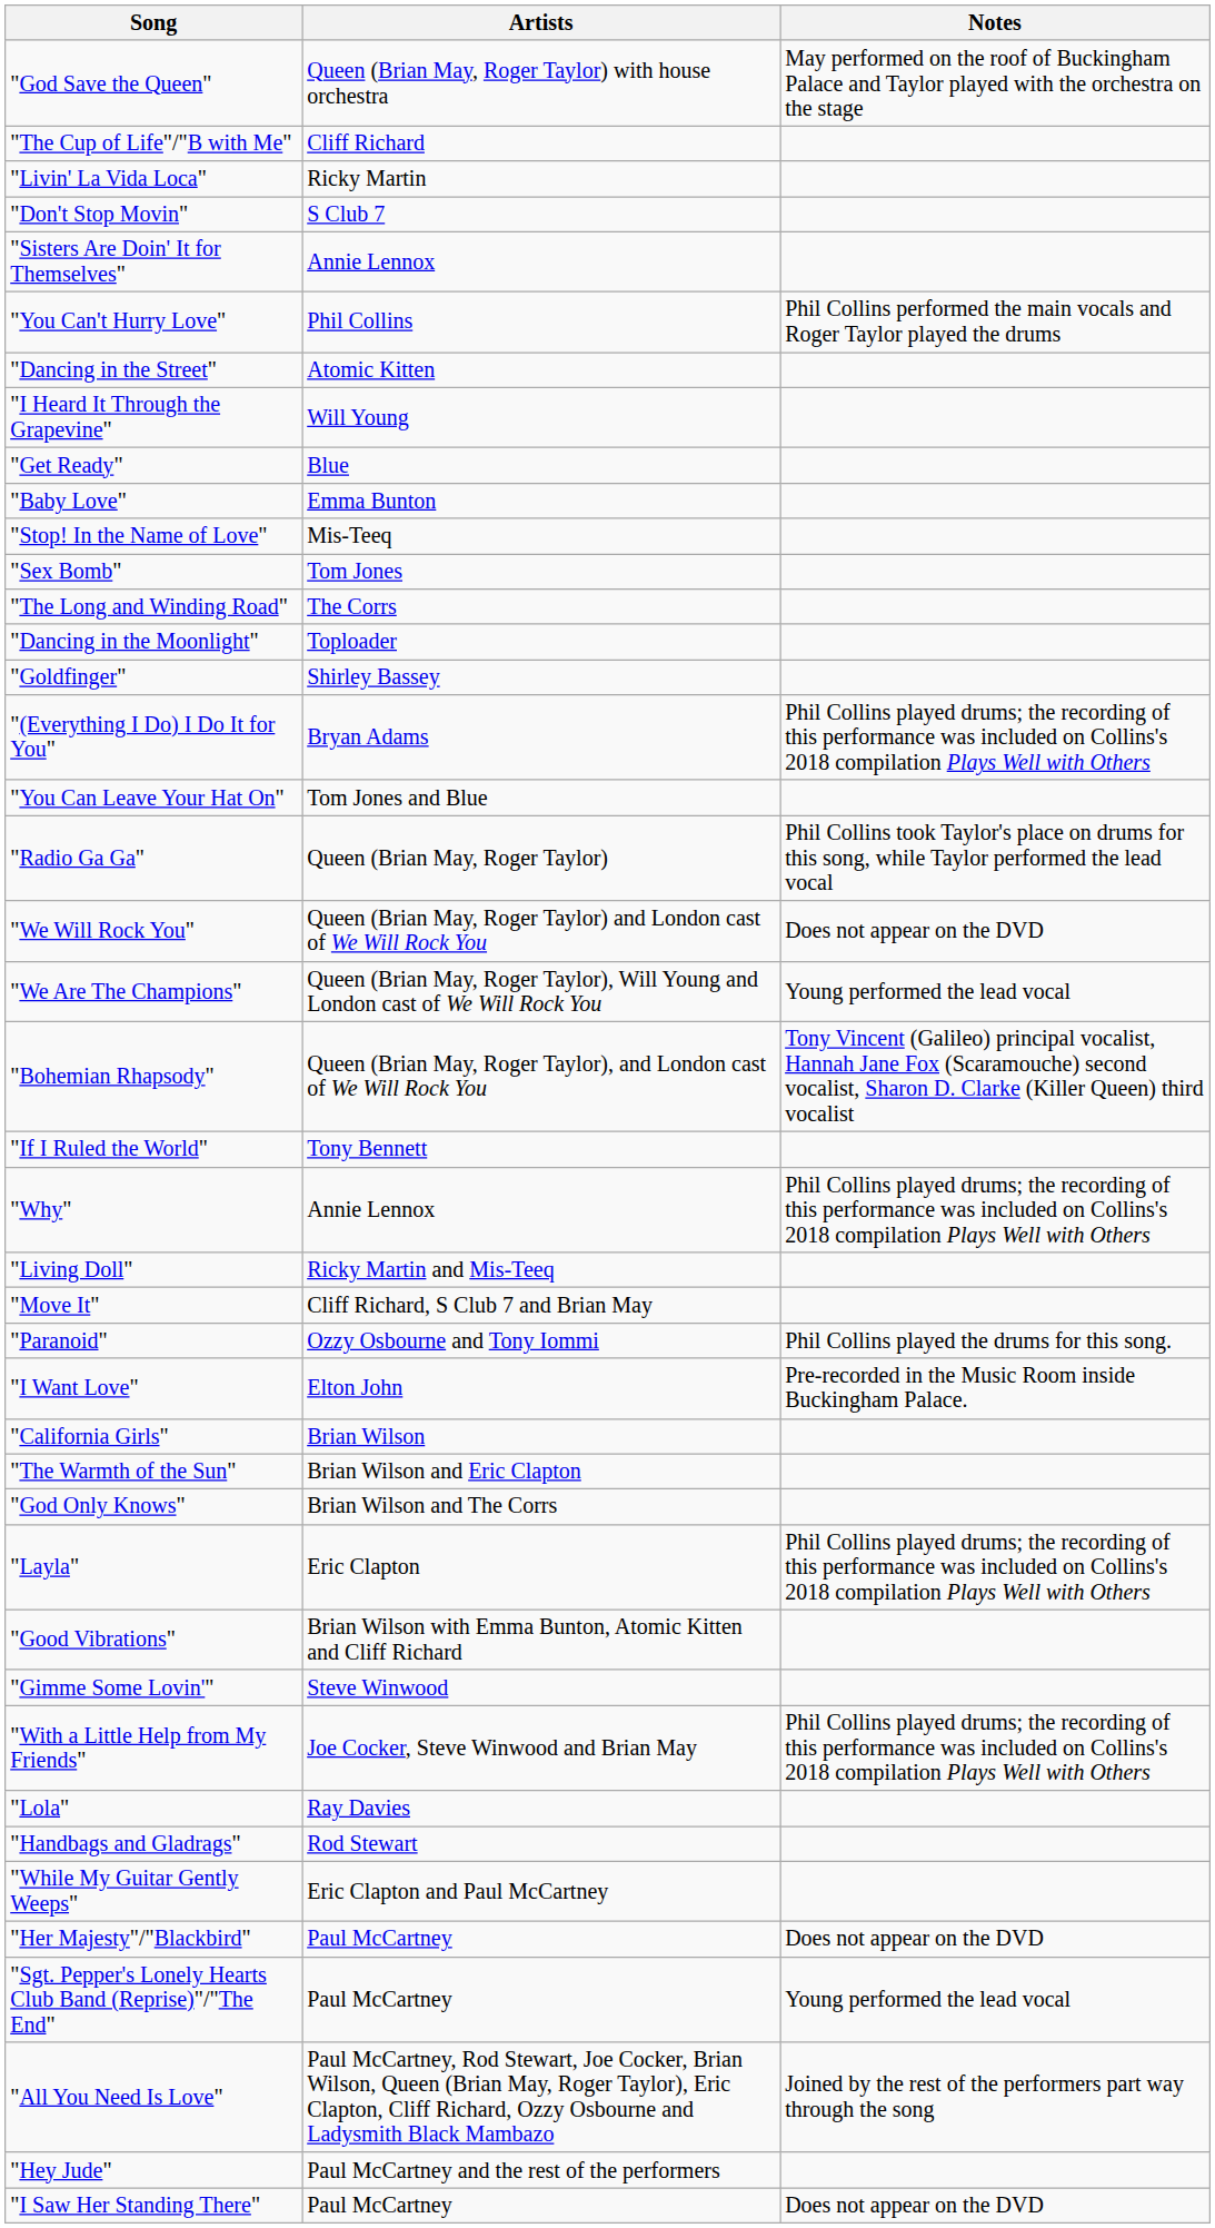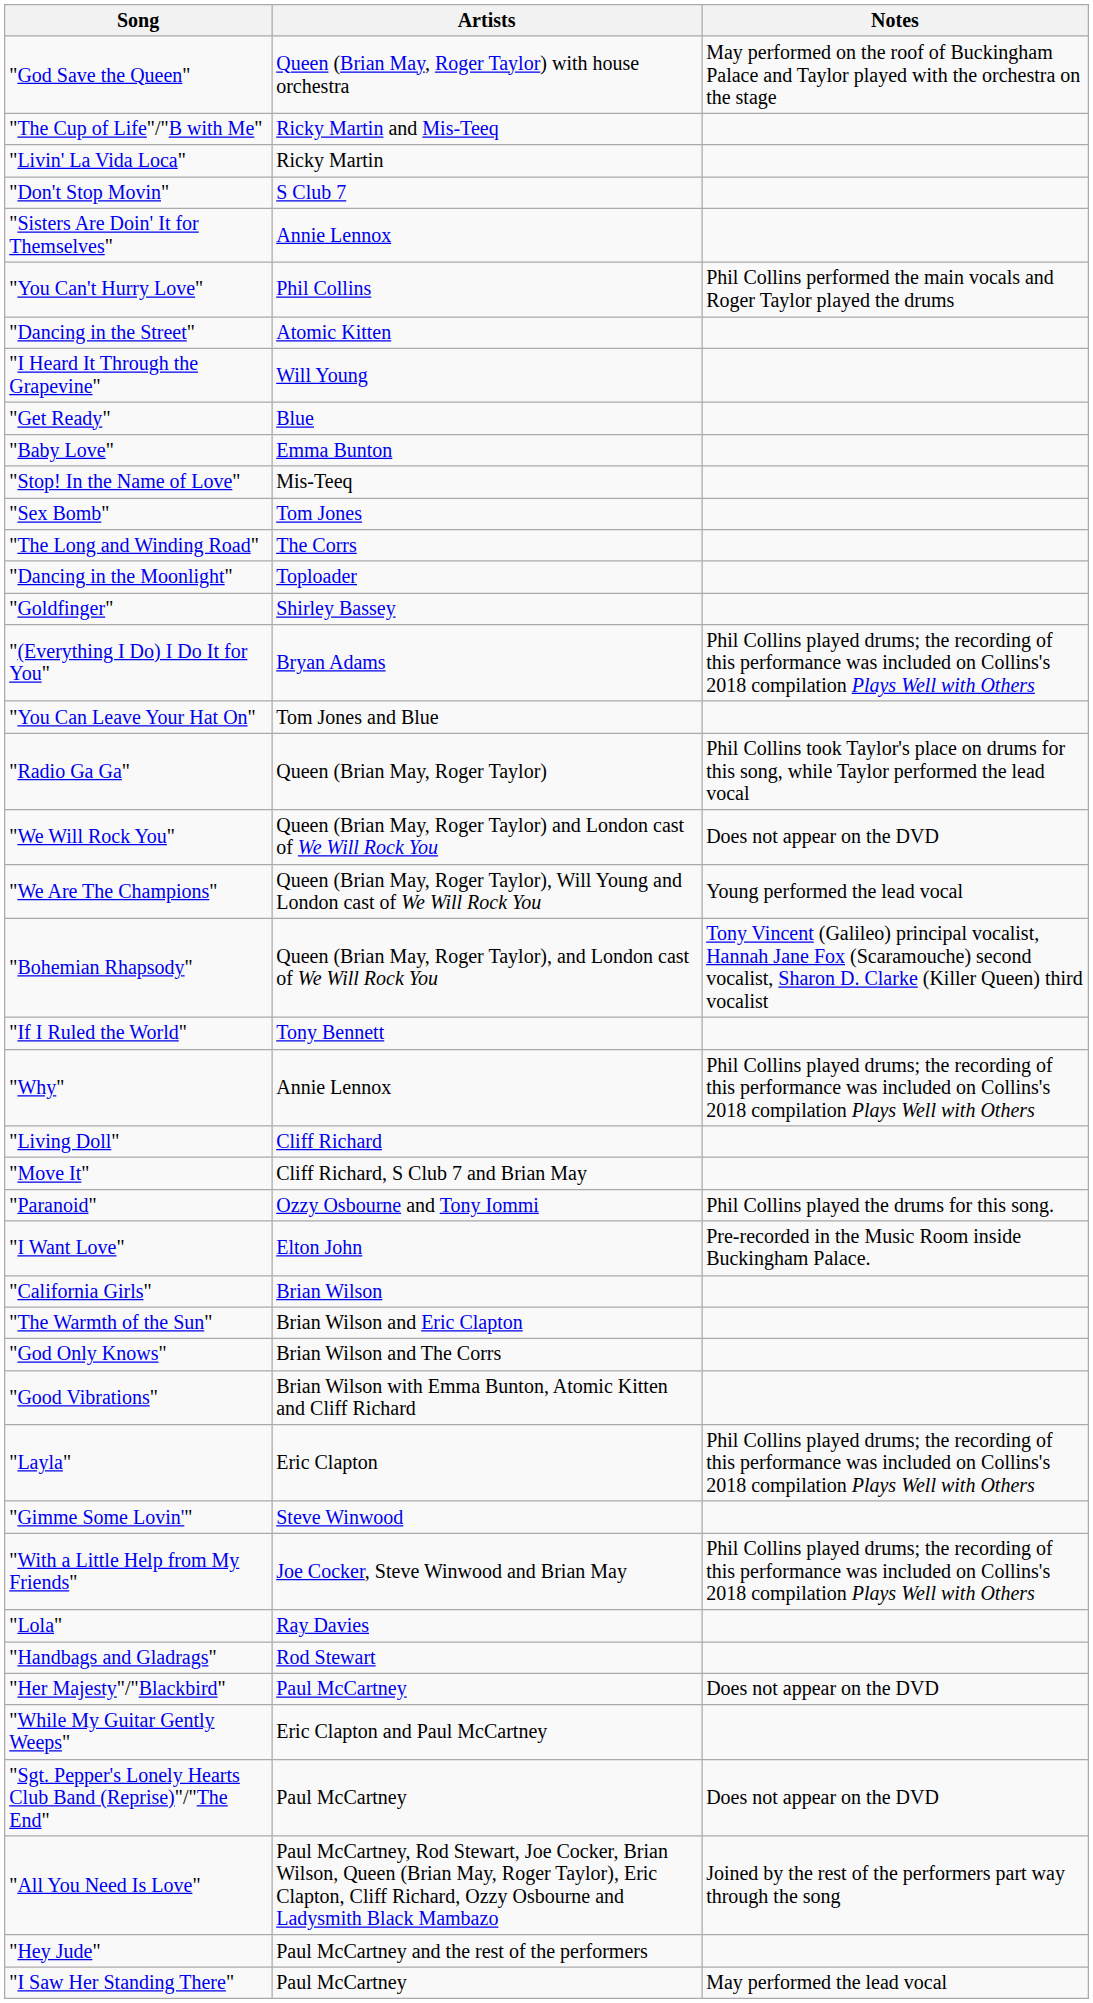 <table class="wikitable">
 <tr>
 <th>Song</th>
 <th>Artists</th>
 <th>Notes</th>
 </tr>
 <tr>
 <td>"<a href='#'>God Save the Queen</a>"</td>
 <td><a href='#'>Queen</a> (<a href='#'>Brian May</a>, <a href='#'>Roger Taylor</a>) with house orchestra</td>
 <td>May performed on the roof of Buckingham Palace and Taylor played with the orchestra on the stage</td>
 </tr>
 <tr>
 <td>"<a href='#'>The Cup of Life</a>"/"<a href='#'>B with Me</a>"</td>
-<td><a href='#'>Cliff Richard</a></td>
+<td><a href='#'>Ricky Martin</a> and <a href='#'>Mis-Teeq</a></td>
 <td></td>
 </tr>
 <tr>
 <td>"<a href='#'>Livin' La Vida Loca</a>"</td>
 <td>Ricky Martin</td>
 <td></td>
 </tr>
 <tr>
 <td>"<a href='#'>Don't Stop Movin</a>"</td>
 <td><a href='#'>S Club 7</a></td>
 <td></td>
 </tr>
 <tr>
 <td>"<a href='#'>Sisters Are Doin' It for Themselves</a>"</td>
 <td><a href='#'>Annie Lennox</a></td>
 <td></td>
 </tr>
 <tr>
 <td>"<a href='#'>You Can't Hurry Love</a>"</td>
 <td><a href='#'>Phil Collins</a></td>
 <td>Phil Collins performed the main vocals and Roger Taylor played the drums</td>
 </tr>
 <tr>
 <td>"<a href='#'>Dancing in the Street</a>"</td>
 <td><a href='#'>Atomic Kitten</a></td>
 <td></td>
 </tr>
 <tr>
 <td>"<a href='#'>I Heard It Through the Grapevine</a>"</td>
 <td><a href='#'>Will Young</a></td>
 <td></td>
 </tr>
 <tr>
 <td>"<a href='#'>Get Ready</a>"</td>
 <td><a href='#'>Blue</a></td>
 <td></td>
 </tr>
 <tr>
 <td>"<a href='#'>Baby Love</a>"</td>
 <td><a href='#'>Emma Bunton</a></td>
 <td></td>
 </tr>
 <tr>
 <td>"<a href='#'>Stop! In the Name of Love</a>"</td>
 <td>Mis-Teeq</td>
 <td></td>
 </tr>
 <tr>
 <td>"<a href='#'>Sex Bomb</a>"</td>
 <td><a href='#'>Tom Jones</a></td>
 <td></td>
 </tr>
 <tr>
 <td>"<a href='#'>The Long and Winding Road</a>"</td>
 <td><a href='#'>The Corrs</a></td>
 <td></td>
 </tr>
 <tr>
 <td>"<a href='#'>Dancing in the Moonlight</a>"</td>
 <td><a href='#'>Toploader</a></td>
 <td></td>
 </tr>
 <tr>
 <td>"<a href='#'>Goldfinger</a>"</td>
 <td><a href='#'>Shirley Bassey</a></td>
 <td></td>
 </tr>
 <tr>
 <td>"<a href='#'>(Everything I Do) I Do It for You</a>"</td>
 <td><a href='#'>Bryan Adams</a></td>
 <td>Phil Collins played drums; the recording of this performance was included on Collins's 2018 compilation <em><a href='#'>Plays Well with Others</a></em></td>
 </tr>
 <tr>
 <td>"<a href='#'>You Can Leave Your Hat On</a>"</td>
 <td>Tom Jones and Blue</td>
 <td></td>
 </tr>
 <tr>
 <td>"<a href='#'>Radio Ga Ga</a>"</td>
 <td>Queen (Brian May, Roger Taylor)</td>
 <td>Phil Collins took Taylor's place on drums for this song, while Taylor performed the lead vocal</td>
 </tr>
 <tr>
 <td>"<a href='#'>We Will Rock You</a>"</td>
 <td>Queen (Brian May, Roger Taylor) and London cast of <a href='#'><em>We Will Rock You</em></a></td>
 <td>Does not appear on the DVD</td>
 </tr>
 <tr>
 <td>"<a href='#'>We Are The Champions</a>"</td>
 <td>Queen (Brian May, Roger Taylor), Will Young and London cast of <em>We Will Rock You</em></td>
 <td>Young performed the lead vocal</td>
 </tr>
 <tr>
 <td>"<a href='#'>Bohemian Rhapsody</a>"</td>
 <td>Queen (Brian May, Roger Taylor), and London cast of <em>We Will Rock You</em></td>
 <td><a href='#'>Tony Vincent</a> (Galileo) principal vocalist, <a href='#'>Hannah Jane Fox</a> (Scaramouche) second vocalist, <a href='#'>Sharon D. Clarke</a> (Killer Queen) third vocalist</td>
 </tr>
 <tr>
 <td>"<a href='#'>If I Ruled the World</a>"</td>
 <td><a href='#'>Tony Bennett</a></td>
 <td></td>
 </tr>
 <tr>
 <td>"<a href='#'>Why</a>"</td>
 <td>Annie Lennox</td>
 <td>Phil Collins played drums; the recording of this performance was included on Collins's 2018 compilation <em>Plays Well with Others</em></td>
 </tr>
 <tr>
 <td>"<a href='#'>Living Doll</a>"</td>
-<td><a href='#'>Ricky Martin</a> and <a href='#'>Mis-Teeq</a></td>
+<td><a href='#'>Cliff Richard</a></td>
 <td></td>
 </tr>
 <tr>
 <td>"<a href='#'>Move It</a>"</td>
 <td>Cliff Richard, S Club 7 and Brian May</td>
 <td></td>
 </tr>
 <tr>
 <td>"<a href='#'>Paranoid</a>"</td>
 <td><a href='#'>Ozzy Osbourne</a> and <a href='#'>Tony Iommi</a></td>
 <td>Phil Collins played the drums for this song.</td>
 </tr>
 <tr>
 <td>"<a href='#'>I Want Love</a>"</td>
 <td><a href='#'>Elton John</a></td>
 <td>Pre-recorded in the Music Room inside Buckingham Palace.</td>
 </tr>
 <tr>
 <td>"<a href='#'>California Girls</a>"</td>
 <td><a href='#'>Brian Wilson</a></td>
 <td></td>
 </tr>
 <tr>
 <td>"<a href='#'>The Warmth of the Sun</a>"</td>
 <td>Brian Wilson and <a href='#'>Eric Clapton</a></td>
 <td></td>
 </tr>
 <tr>
 <td>"<a href='#'>God Only Knows</a>"</td>
 <td>Brian Wilson and The Corrs</td>
 <td></td>
 </tr>
 <tr>
+<td>"<a href='#'>Good Vibrations</a>"</td>
+<td>Brian Wilson with Emma Bunton, Atomic Kitten and Cliff Richard</td>
+<td></td>
+</tr>
+<tr>
 <td>"<a href='#'>Layla</a>"</td>
 <td>Eric Clapton</td>
 <td>Phil Collins played drums; the recording of this performance was included on Collins's 2018 compilation <em>Plays Well with Others</em></td>
-</tr>
-<tr>
-<td>"<a href='#'>Good Vibrations</a>"</td>
-<td>Brian Wilson with Emma Bunton, Atomic Kitten and Cliff Richard</td>
-<td></td>
 </tr>
 <tr>
 <td>"<a href='#'>Gimme Some Lovin'</a>"</td>
 <td><a href='#'>Steve Winwood</a></td>
 <td></td>
 </tr>
 <tr>
 <td>"<a href='#'>With a Little Help from My Friends</a>"</td>
 <td><a href='#'>Joe Cocker</a>, Steve Winwood and Brian May</td>
 <td>Phil Collins played drums; the recording of this performance was included on Collins's 2018 compilation <em>Plays Well with Others</em></td>
 </tr>
 <tr>
 <td>"<a href='#'>Lola</a>"</td>
 <td><a href='#'>Ray Davies</a></td>
 <td></td>
 </tr>
 <tr>
 <td>"<a href='#'>Handbags and Gladrags</a>"</td>
 <td><a href='#'>Rod Stewart</a></td>
 <td></td>
 </tr>
 <tr>
+<td>"<a href='#'>Her Majesty</a>"/"<a href='#'>Blackbird</a>"</td>
+<td><a href='#'>Paul McCartney</a></td>
+<td>Does not appear on the DVD</td>
+</tr>
+<tr>
 <td>"<a href='#'>While My Guitar Gently Weeps</a>"</td>
 <td>Eric Clapton and Paul McCartney</td>
 <td></td>
 </tr>
 <tr>
-<td>"<a href='#'>Her Majesty</a>"/"<a href='#'>Blackbird</a>"</td>
-<td><a href='#'>Paul McCartney</a></td>
-<td>Does not appear on the DVD</td>
-</tr>
-<tr>
 <td>"<a href='#'>Sgt. Pepper's Lonely Hearts Club Band (Reprise)</a>"/"<a href='#'>The End</a>"</td>
 <td>Paul McCartney</td>
-<td>Young performed the lead vocal</td>
+<td>Does not appear on the DVD</td>
 </tr>
 <tr>
 <td>"<a href='#'>All You Need Is Love</a>"</td>
 <td>Paul McCartney, Rod Stewart, Joe Cocker, Brian Wilson, Queen (Brian May, Roger Taylor), Eric Clapton, Cliff Richard, Ozzy Osbourne and <a href='#'>Ladysmith Black Mambazo</a></td>
 <td>Joined by the rest of the performers part way through the song</td>
 </tr>
 <tr>
 <td>"<a href='#'>Hey Jude</a>"</td>
 <td>Paul McCartney and the rest of the performers</td>
 <td></td>
 </tr>
 <tr>
 <td>"<a href='#'>I Saw Her Standing There</a>"</td>
 <td>Paul McCartney</td>
-<td>Does not appear on the DVD</td>
+<td>May performed the lead vocal</td>
 </tr>
 </table>
